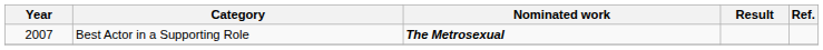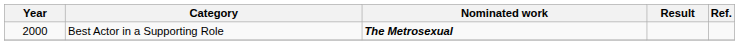 <table class=wikitable>
 <tr>
 <th scope="col" style="width:5em;">Year</th>
 <th scope="col" style="width:26em;">Category</th>
 <th scope="col" style="width:25em;">Nominated work</th>
 <th scope="col" style="width:5em;">Result</th>
 <th>Ref.</th>
 </tr>
 <tr>
-<td style="text-align:center;">2007</td>
+<td style="text-align:center;">2000</td>
 <td>Best Actor in a Supporting Role</td>
 <td><strong><em>The Metrosexual</em></strong></td>
 <td></td>
 <td></td>
 </tr>
 <tr>
 </tr>
 </table>
